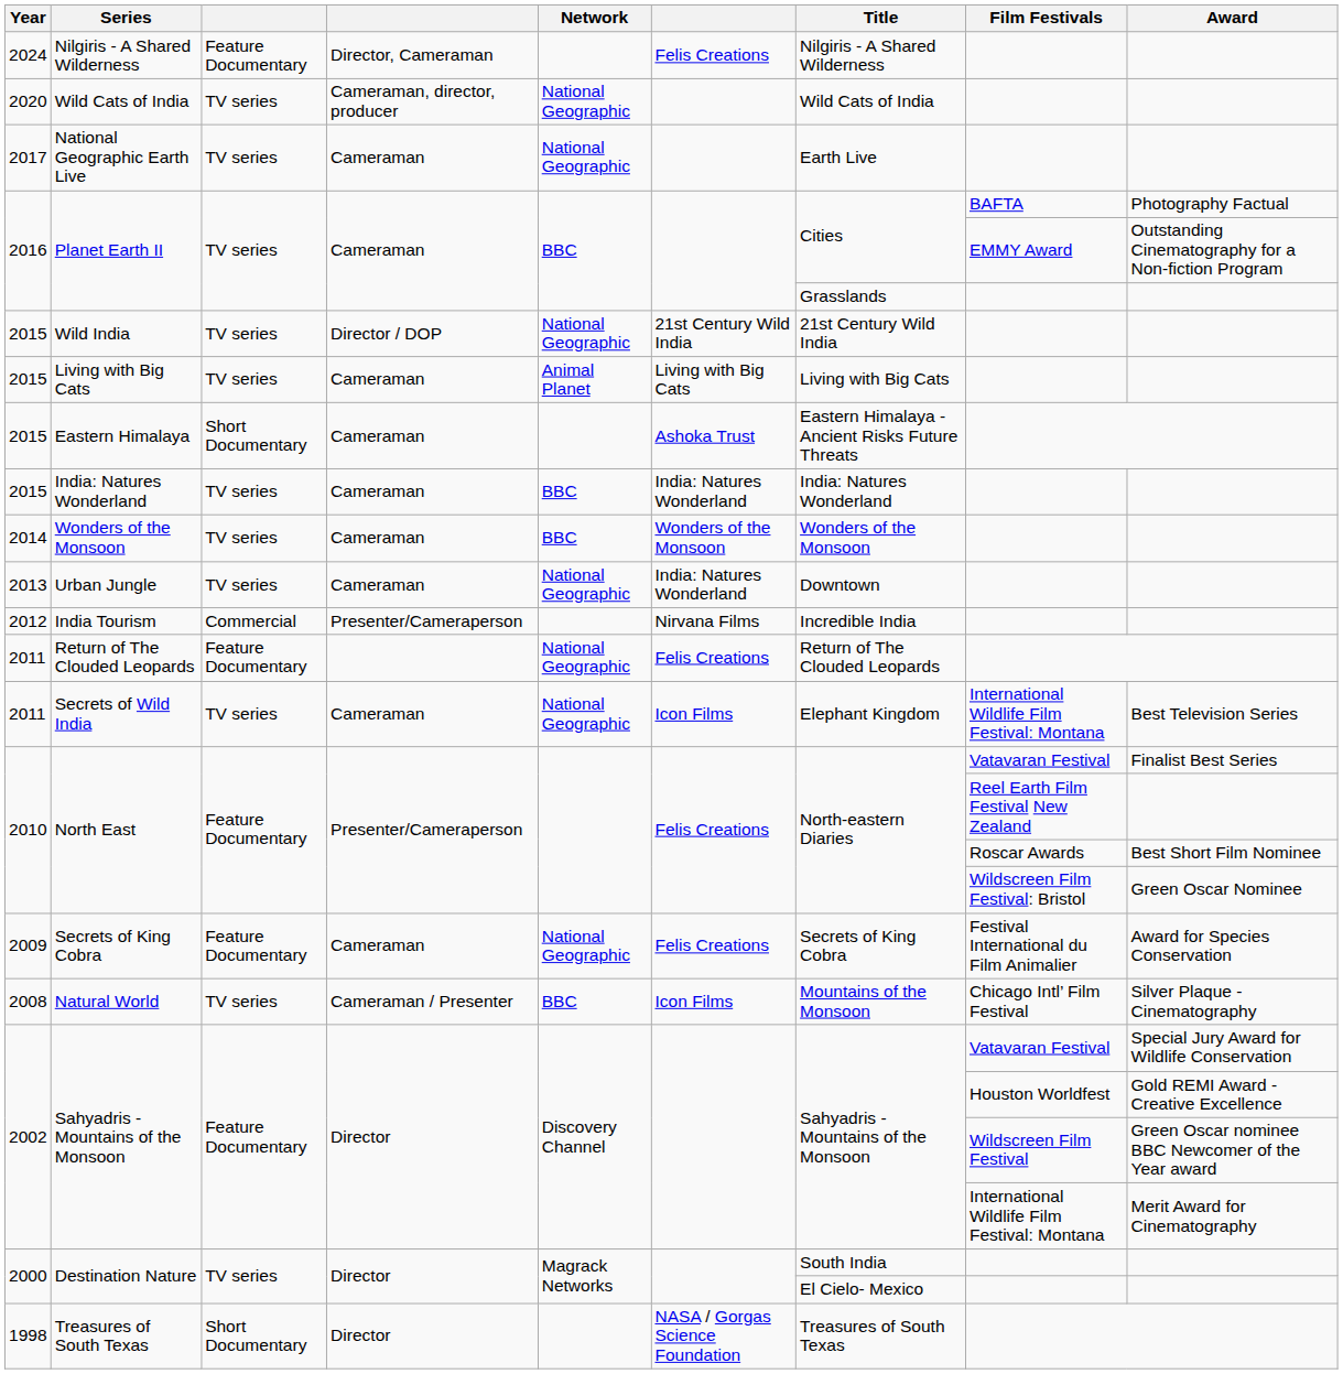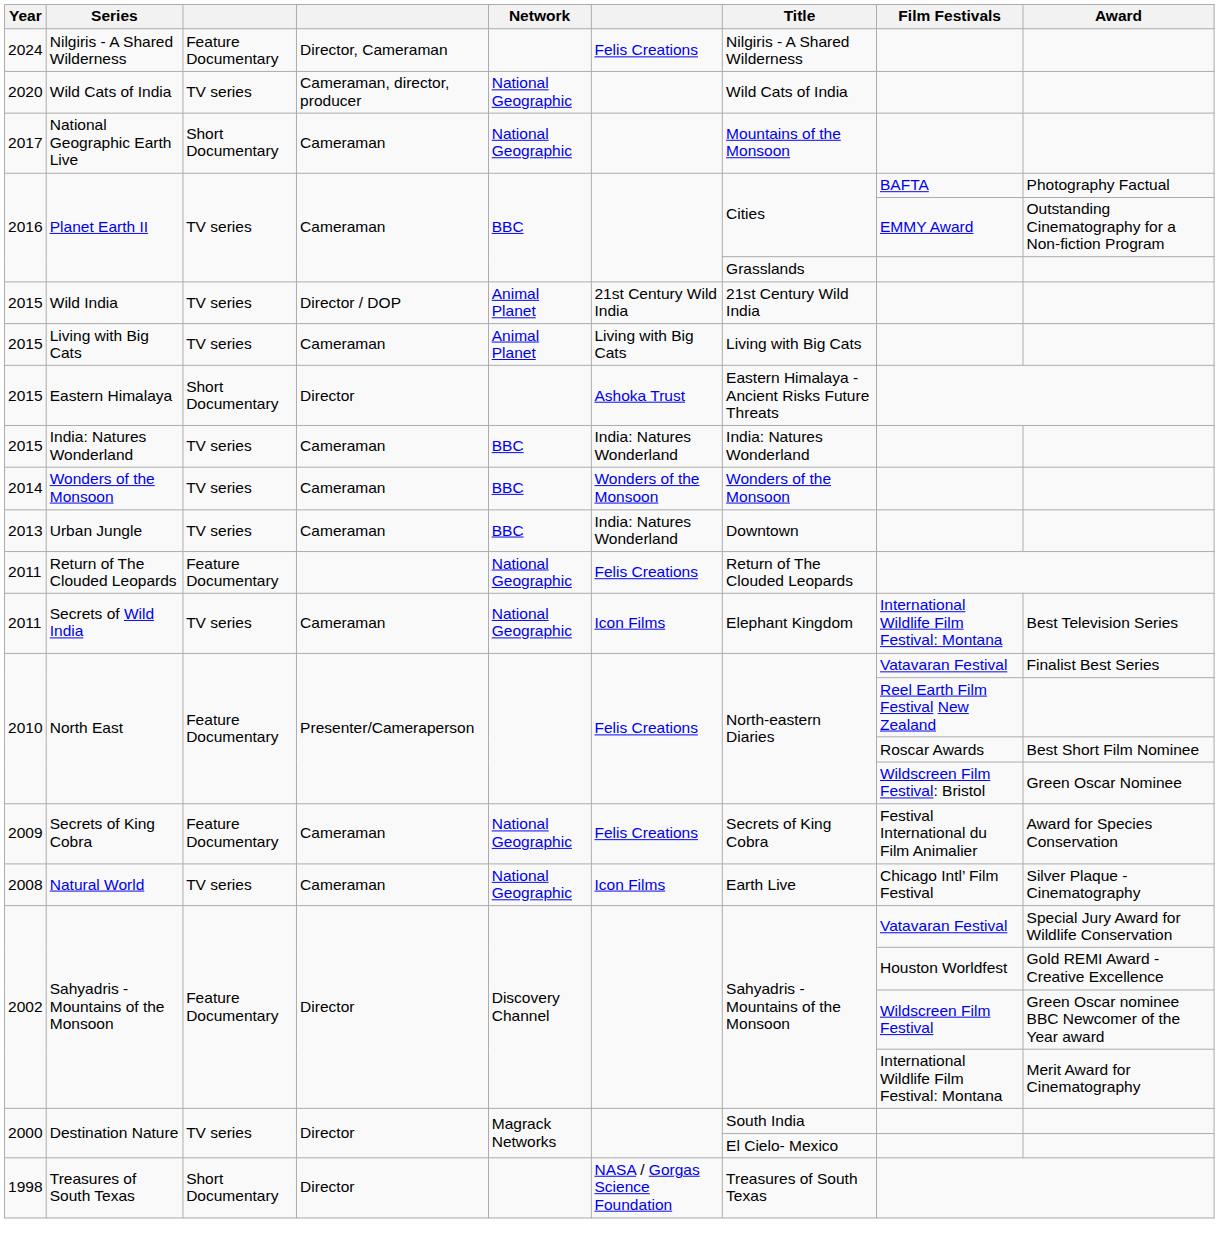 <table class="wikitable sortable">
 <tr>
 <th>Year</th>
 <th>Series</th>
 <th></th>
 <th></th>
 <th>Network</th>
 <th></th>
 <th>Title</th>
 <th>Film Festivals</th>
 <th>Award</th>
 </tr>
 <tr>
 <td>2024</td>
 <td>Nilgiris - A Shared Wilderness</td>
 <td>Feature Documentary</td>
 <td>Director, Cameraman</td>
 <td></td>
 <td><a href='#'>Felis Creations</a></td>
 <td>Nilgiris - A Shared Wilderness</td>
 <td></td>
 <td></td>
 </tr>
 <tr>
 <td>2020</td>
 <td>Wild Cats of India</td>
 <td>TV series</td>
 <td>Cameraman, director, producer</td>
 <td><a href='#'>National Geographic</a></td>
 <td></td>
 <td>Wild Cats of India</td>
 <td></td>
 <td></td>
 </tr>
 <tr>
 <td>2017</td>
 <td>National Geographic Earth Live</td>
-<td>TV series</td>
+<td>Short Documentary</td>
 <td>Cameraman</td>
 <td><a href='#'>National Geographic</a></td>
 <td></td>
-<td>Earth Live</td>
+<td><a href='#'>Mountains of the Monsoon</a></td>
 <td></td>
 <td></td>
 </tr>
 <tr>
 <td rowspan="3">2016</td>
 <td rowspan="3"><a href='#'>Planet Earth II</a></td>
 <td rowspan="3">TV series</td>
 <td rowspan="3">Cameraman</td>
 <td rowspan="3"><a href='#'>BBC</a></td>
 <td rowspan="3"></td>
 <td rowspan="2">Cities</td>
 <td><a href='#'>BAFTA</a></td>
 <td>Photography Factual</td>
 </tr>
 <tr>
 <td><a href='#'>EMMY Award</a></td>
 <td>Outstanding Cinematography for a Non-fiction Program</td>
 </tr>
 <tr>
 <td>Grasslands</td>
 <td></td>
 <td></td>
 </tr>
 <tr>
 <td>2015</td>
 <td>Wild India</td>
 <td>TV series</td>
 <td>Director / DOP</td>
-<td><a href='#'>National Geographic</a></td>
+<td><a href='#'>Animal Planet</a></td>
 <td>21st Century Wild India</td>
 <td>21st Century Wild India</td>
 <td></td>
 <td></td>
 </tr>
 <tr>
 <td>2015</td>
 <td>Living with Big Cats</td>
 <td>TV series</td>
 <td>Cameraman</td>
 <td><a href='#'>Animal Planet</a></td>
 <td>Living with Big Cats</td>
 <td>Living with Big Cats</td>
 <td></td>
 <td></td>
 </tr>
 <tr>
 <td>2015</td>
 <td>Eastern Himalaya</td>
 <td>Short Documentary</td>
-<td>Cameraman</td>
+<td>Director</td>
 <td></td>
 <td><a href='#'>Ashoka Trust</a></td>
 <td>Eastern Himalaya - Ancient Risks Future Threats</td>
 <td colspan="2"></td>
 </tr>
 <tr>
 <td>2015</td>
 <td>India: Natures Wonderland</td>
 <td>TV series</td>
 <td>Cameraman</td>
 <td><a href='#'>BBC</a></td>
 <td>India: Natures Wonderland</td>
 <td>India: Natures Wonderland</td>
 <td></td>
 <td></td>
 </tr>
 <tr>
 <td>2014</td>
 <td><a href='#'>Wonders of the Monsoon</a></td>
 <td>TV series</td>
 <td>Cameraman</td>
 <td><a href='#'>BBC</a></td>
 <td><a href='#'>Wonders of the Monsoon</a></td>
 <td><a href='#'>Wonders of the Monsoon</a></td>
 <td></td>
 <td></td>
 </tr>
 <tr>
 <td>2013</td>
 <td>Urban Jungle</td>
 <td>TV series</td>
 <td>Cameraman</td>
-<td><a href='#'>National Geographic</a></td>
+<td><a href='#'>BBC</a></td>
 <td>India: Natures Wonderland</td>
 <td>Downtown</td>
-<td></td>
-<td></td>
-</tr>
-<tr>
-<td>2012</td>
-<td>India Tourism</td>
-<td>Commercial</td>
-<td>Presenter/Cameraperson</td>
-<td></td>
-<td>Nirvana Films</td>
-<td>Incredible India</td>
 <td></td>
 <td></td>
 </tr>
 <tr>
 <td>2011</td>
 <td>Return of The Clouded Leopards</td>
 <td>Feature Documentary</td>
 <td></td>
 <td><a href='#'>National Geographic</a></td>
 <td><a href='#'>Felis Creations</a></td>
 <td>Return of The Clouded Leopards</td>
 <td colspan="2"></td>
 </tr>
 <tr>
 <td>2011</td>
 <td>Secrets of <a href='#'>Wild India</a></td>
 <td>TV series</td>
 <td>Cameraman</td>
 <td><a href='#'>National Geographic</a></td>
 <td><a href='#'>Icon Films</a></td>
 <td>Elephant Kingdom</td>
 <td><a href='#'>International Wildlife Film Festival: Montana</a></td>
 <td>Best Television Series</td>
 </tr>
 <tr>
 <td rowspan="4">2010</td>
 <td rowspan="4">North East</td>
 <td rowspan="4">Feature Documentary</td>
 <td rowspan="4">Presenter/Cameraperson</td>
 <td rowspan="4"></td>
 <td rowspan="4"><a href='#'>Felis Creations</a></td>
 <td rowspan="4">North-eastern Diaries</td>
 <td><a href='#'>Vatavaran Festival</a></td>
 <td>Finalist Best Series</td>
 </tr>
 <tr>
 <td><a href='#'>Reel Earth Film Festival</a> <a href='#'>New Zealand</a></td>
 <td></td>
 </tr>
 <tr>
 <td>Roscar Awards</td>
 <td>Best Short Film Nominee</td>
 </tr>
 <tr>
 <td><a href='#'>Wildscreen Film Festival</a>: Bristol</td>
 <td>Green Oscar Nominee</td>
 </tr>
 <tr>
 <td>2009</td>
 <td>Secrets of King Cobra</td>
 <td>Feature Documentary</td>
 <td>Cameraman</td>
 <td><a href='#'>National Geographic</a></td>
 <td><a href='#'>Felis Creations</a></td>
 <td>Secrets of King Cobra</td>
 <td>Festival International du Film Animalier</td>
 <td>Award for Species Conservation</td>
 </tr>
 <tr>
 <td>2008</td>
 <td><a href='#'>Natural World</a></td>
 <td>TV series</td>
-<td>Cameraman / Presenter</td>
-<td><a href='#'>BBC</a></td>
+<td>Cameraman</td>
+<td><a href='#'>National Geographic</a></td>
 <td><a href='#'>Icon Films</a></td>
-<td><a href='#'>Mountains of the Monsoon</a></td>
+<td>Earth Live</td>
 <td>Chicago Intl’ Film Festival</td>
 <td>Silver Plaque - Cinematography</td>
 </tr>
 <tr>
 <td rowspan="4">2002</td>
 <td rowspan="4">Sahyadris - Mountains of the Monsoon</td>
 <td rowspan="4">Feature Documentary</td>
 <td rowspan="4">Director</td>
 <td rowspan="4">Discovery Channel</td>
 <td rowspan="4"></td>
 <td rowspan="4">Sahyadris - Mountains of the Monsoon</td>
 <td><a href='#'>Vatavaran Festival</a></td>
 <td>Special Jury Award for Wildlife Conservation</td>
 </tr>
 <tr>
 <td>Houston Worldfest</td>
 <td>Gold REMI Award - Creative Excellence</td>
 </tr>
 <tr>
 <td><a href='#'>Wildscreen Film Festival</a></td>
 <td>Green Oscar nominee BBC Newcomer of the Year     award</td>
 </tr>
 <tr>
 <td>International Wildlife Film Festival: Montana</td>
 <td>Merit Award for Cinematography</td>
 </tr>
 <tr>
 <td rowspan="2">2000</td>
 <td rowspan="2">Destination Nature</td>
 <td rowspan="2">TV series</td>
 <td rowspan="2">Director</td>
 <td rowspan="2">Magrack Networks</td>
 <td rowspan="2"></td>
 <td>South India</td>
 <td></td>
 <td></td>
 </tr>
 <tr>
 <td>El Cielo- Mexico</td>
 <td></td>
 <td></td>
 </tr>
 <tr>
 <td>1998</td>
 <td>Treasures of South Texas</td>
 <td>Short Documentary</td>
 <td>Director</td>
 <td></td>
 <td><a href='#'>NASA</a> / <a href='#'>Gorgas Science Foundation</a></td>
 <td>Treasures of South Texas</td>
 <td colspan="2"></td>
 </tr>
 </table>
